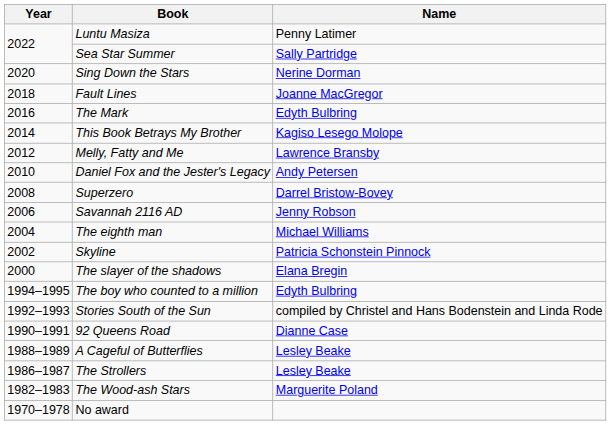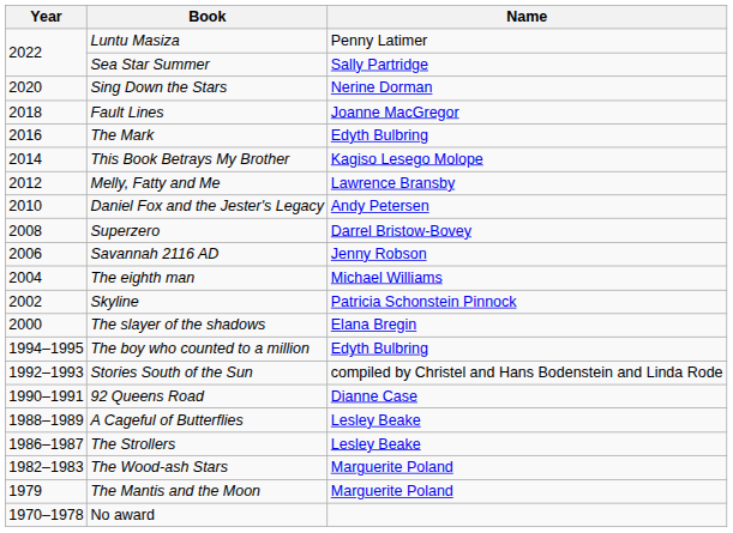 <table class="wikitable">
 <tr>
 <th>Year</th>
 <th>Book</th>
 <th>Name</th>
 </tr>
 <tr>
 <td rowspan="2">2022</td>
 <td><em>Luntu Masiza</em></td>
 <td>Penny Latimer</td>
 </tr>
 <tr>
 <td><em>Sea Star Summer</em></td>
 <td><a href='#'>Sally Partridge</a></td>
 </tr>
 <tr>
 <td>2020</td>
 <td><em>Sing Down the Stars</em></td>
 <td><a href='#'>Nerine Dorman</a></td>
 </tr>
 <tr>
 <td>2018</td>
 <td><em>Fault Lines</em></td>
 <td><a href='#'>Joanne MacGregor</a></td>
 </tr>
 <tr>
 <td>2016</td>
 <td><em>The Mark</em></td>
 <td><a href='#'>Edyth Bulbring</a></td>
 </tr>
 <tr>
 <td>2014</td>
 <td><em>This Book Betrays My Brother</em></td>
 <td><a href='#'>Kagiso Lesego Molope</a></td>
 </tr>
 <tr>
 <td>2012</td>
 <td><em>Melly, Fatty and Me</em></td>
 <td><a href='#'>Lawrence Bransby</a></td>
 </tr>
 <tr>
 <td>2010</td>
 <td><em>Daniel Fox and the Jester's Legacy</em></td>
 <td><a href='#'>Andy Petersen</a></td>
 </tr>
 <tr>
 <td>2008</td>
 <td><em>Superzero</em></td>
 <td><a href='#'>Darrel Bristow-Bovey</a></td>
 </tr>
 <tr>
 <td>2006</td>
 <td><em>Savannah 2116 AD</em></td>
 <td><a href='#'>Jenny Robson</a></td>
 </tr>
 <tr>
 <td>2004</td>
 <td><em>The eighth man</em></td>
 <td><a href='#'>Michael Williams</a></td>
 </tr>
 <tr>
 <td>2002</td>
 <td><em>Skyline</em></td>
 <td><a href='#'>Patricia Schonstein Pinnock</a></td>
 </tr>
 <tr>
 <td>2000</td>
 <td><em>The slayer of the shadows</em></td>
 <td><a href='#'>Elana Bregin</a></td>
 </tr>
 <tr>
 <td>1994–1995</td>
 <td><em>The boy who counted to a million</em></td>
 <td><a href='#'>Edyth Bulbring</a></td>
 </tr>
 <tr>
 <td>1992–1993</td>
 <td><em>Stories South of the Sun</em></td>
 <td>compiled by Christel and Hans Bodenstein and Linda Rode</td>
 </tr>
 <tr>
 <td>1990–1991</td>
 <td><em>92 Queens Road</em></td>
 <td><a href='#'>Dianne Case</a></td>
 </tr>
 <tr>
 <td>1988–1989</td>
 <td><em>A Cageful of Butterflies</em></td>
 <td><a href='#'>Lesley Beake</a></td>
 </tr>
 <tr>
 <td>1986–1987</td>
 <td><em>The Strollers</em></td>
 <td><a href='#'>Lesley Beake</a></td>
 </tr>
 <tr>
 <td>1982–1983</td>
 <td><em>The Wood-ash Stars</em></td>
 <td><a href='#'>Marguerite Poland</a></td>
 </tr>
 <tr>
+<td>1979</td>
+<td><em>The Mantis and the Moon</em></td>
+<td><a href='#'>Marguerite Poland</a></td>
+</tr>
+<tr>
 <td>1970–1978</td>
 <td>No award</td>
 </tr>
 </table>
